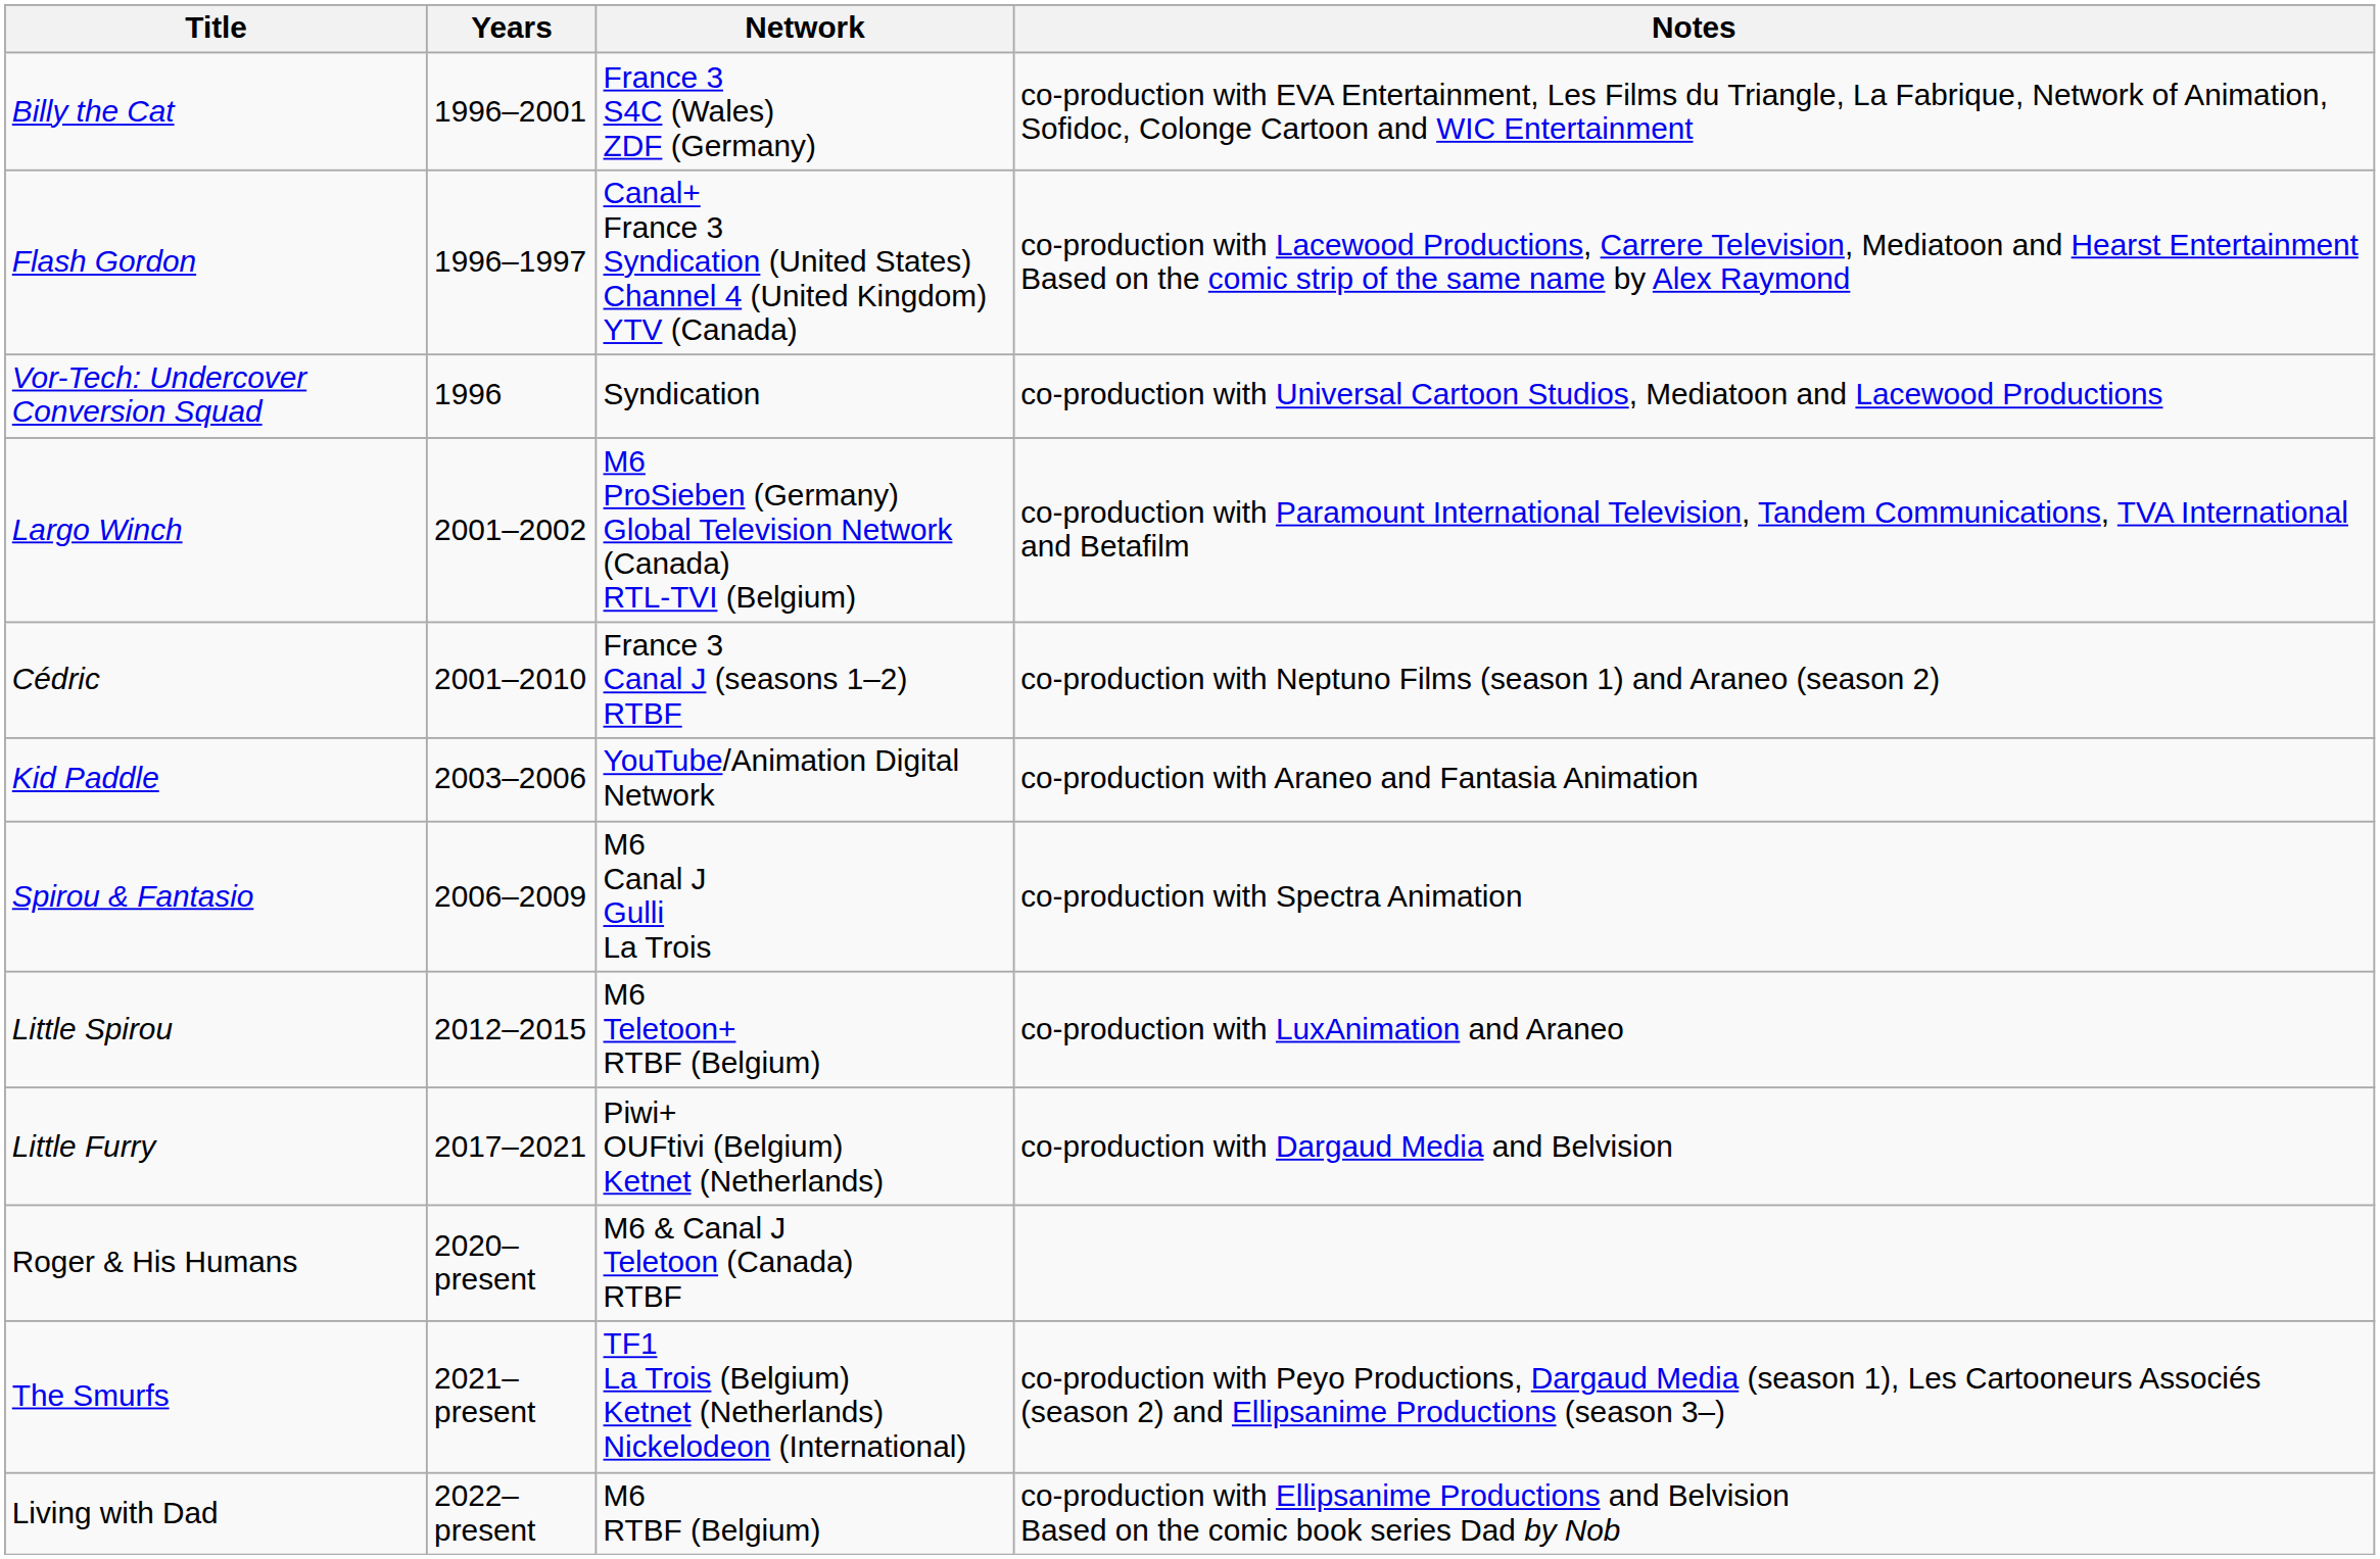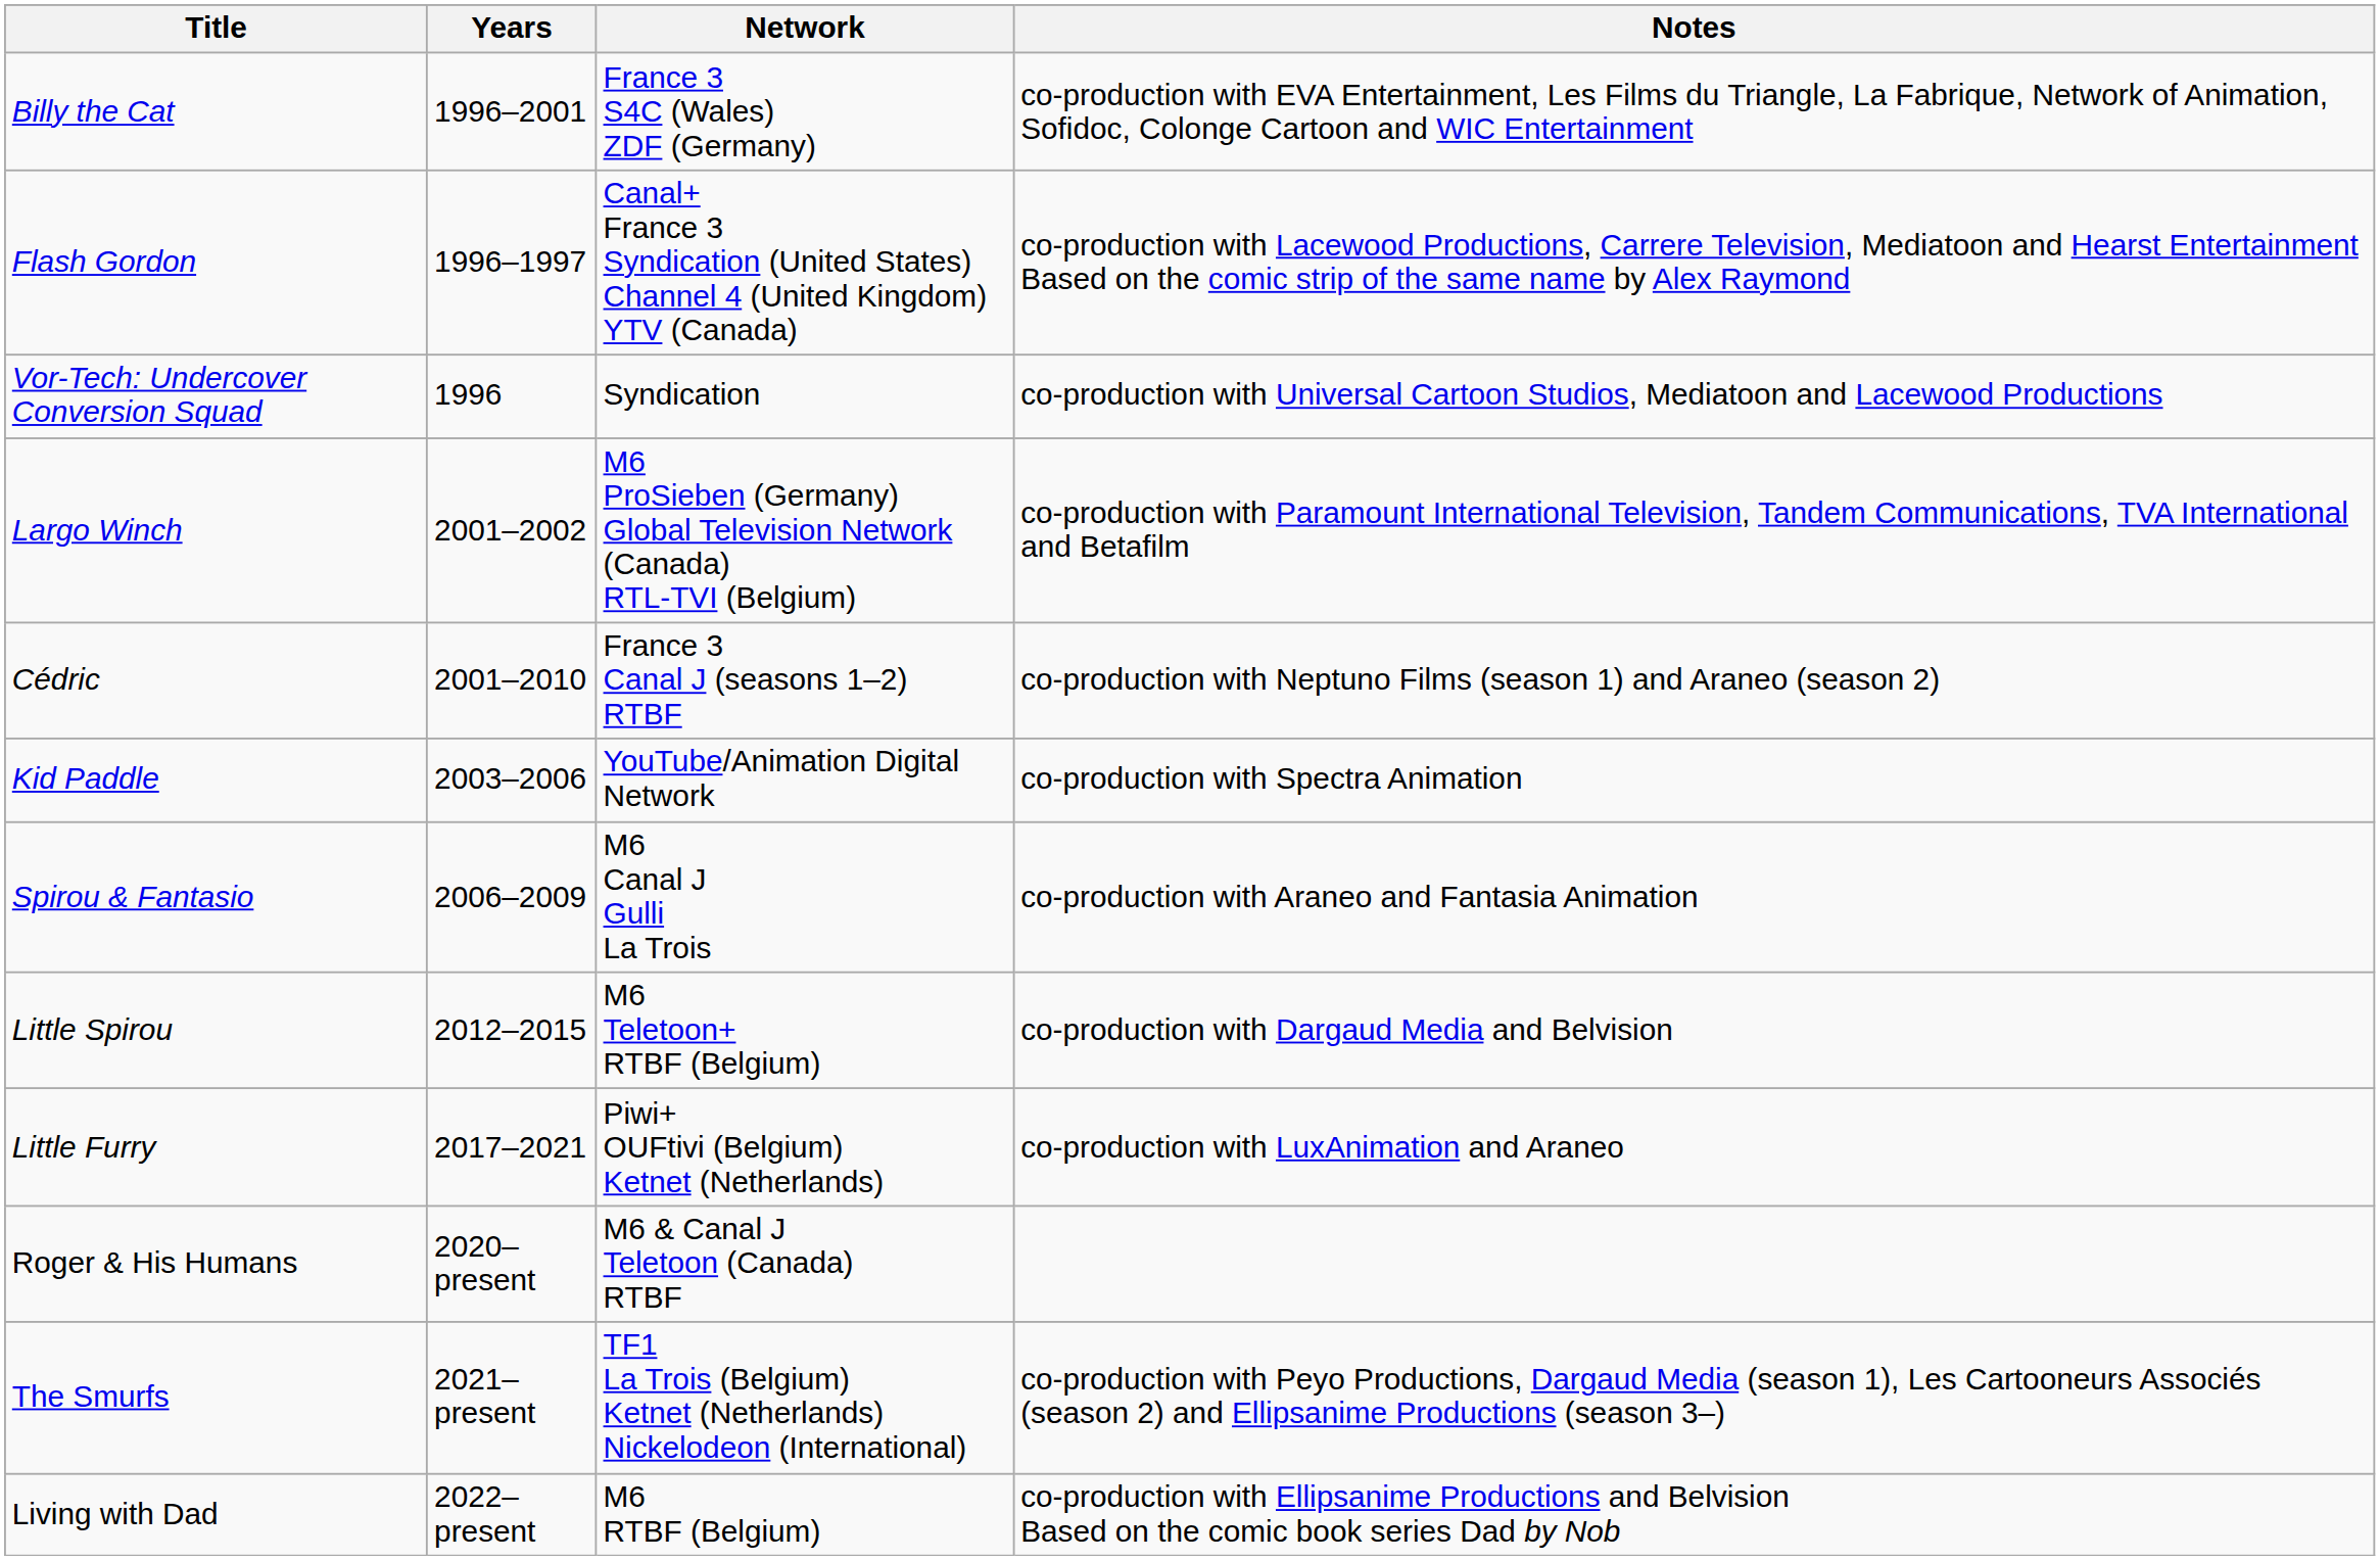 <table class="wikitable sortable">
 <tr>
 <th>Title</th>
 <th>Years</th>
 <th>Network</th>
 <th>Notes</th>
 </tr>
 <tr>
 <td><em><a href='#'>Billy the Cat</a></em></td>
 <td>1996–2001</td>
 <td><a href='#'>France 3</a><br><a href='#'>S4C</a> (Wales)<br><a href='#'>ZDF</a> (Germany)</td>
 <td>co-production with EVA Entertainment, Les Films du Triangle, La Fabrique, Network of Animation, Sofidoc, Colonge Cartoon and <a href='#'>WIC Entertainment</a></td>
 </tr>
 <tr>
 <td><em><a href='#'>Flash Gordon</a></em></td>
 <td>1996–1997</td>
 <td><a href='#'>Canal+</a><br>France 3<br><a href='#'>Syndication</a> (United States)<br><a href='#'>Channel 4</a> (United Kingdom)<br><a href='#'>YTV</a> (Canada)</td>
 <td>co-production with <a href='#'>Lacewood Productions</a>, <a href='#'>Carrere Television</a>, Mediatoon and <a href='#'>Hearst Entertainment</a><br>Based on the <a href='#'>comic strip of the same name</a> by <a href='#'>Alex Raymond</a></td>
 </tr>
 <tr>
 <td><em><a href='#'>Vor-Tech: Undercover Conversion Squad</a></em></td>
 <td>1996</td>
 <td>Syndication</td>
 <td>co-production with <a href='#'>Universal Cartoon Studios</a>, Mediatoon and <a href='#'>Lacewood Productions</a></td>
 </tr>
 <tr>
 <td><em><a href='#'>Largo Winch</a></em></td>
 <td>2001–2002</td>
 <td><a href='#'>M6</a><br><a href='#'>ProSieben</a> (Germany)<br><a href='#'>Global Television Network</a> (Canada)<br><a href='#'>RTL-TVI</a> (Belgium)</td>
 <td>co-production with <a href='#'>Paramount International Television</a>, <a href='#'>Tandem Communications</a>, <a href='#'>TVA International</a> and Betafilm</td>
 </tr>
 <tr>
 <td><em>Cédric</em></td>
 <td>2001–2010</td>
 <td>France 3<br><a href='#'>Canal J</a> (seasons 1–2)<br><a href='#'>RTBF</a></td>
 <td>co-production with Neptuno Films (season 1) and Araneo (season 2)</td>
 </tr>
 <tr>
 <td><em><a href='#'>Kid Paddle</a></em></td>
 <td>2003–2006</td>
 <td><a href='#'>YouTube</a>/Animation Digital Network</td>
-<td>co-production with Araneo and Fantasia Animation</td>
+<td>co-production with Spectra Animation</td>
 </tr>
 <tr>
 <td><em><a href='#'>Spirou & Fantasio</a></em></td>
 <td>2006–2009</td>
 <td>M6<br>Canal J<br><a href='#'>Gulli</a><br>La Trois</td>
-<td>co-production with Spectra Animation</td>
+<td>co-production with Araneo and Fantasia Animation</td>
 </tr>
 <tr>
 <td><em>Little Spirou</em></td>
 <td>2012–2015</td>
 <td>M6<br><a href='#'>Teletoon+</a><br>RTBF (Belgium)</td>
-<td>co-production with <a href='#'>LuxAnimation</a> and Araneo</td>
+<td>co-production with <a href='#'>Dargaud Media</a> and Belvision</td>
 </tr>
 <tr>
 <td><em>Little Furry</td>
 <td>2017–2021</td>
 <td>Piwi+<br>OUFtivi (Belgium)<br><a href='#'>Ketnet</a> (Netherlands)</td>
-<td>co-production with <a href='#'>Dargaud Media</a> and Belvision</td>
+<td>co-production with <a href='#'>LuxAnimation</a> and Araneo</td>
 </tr>
 <tr>
 <td></em>Roger & His Humans<em></td>
 <td>2020–present</td>
 <td>M6 & Canal J<br><a href='#'>Teletoon</a> (Canada)<br>RTBF</td>
 <td></td>
 </tr>
 <tr>
 <td></em><a href='#'>The Smurfs</a><em></td>
 <td>2021–present</td>
 <td><a href='#'>TF1</a><br><a href='#'>La Trois</a> (Belgium)<br><a href='#'>Ketnet</a> (Netherlands)<br><a href='#'>Nickelodeon</a> (International)</td>
 <td>co-production with Peyo Productions, <a href='#'>Dargaud Media</a> (season 1), Les Cartooneurs Associés (season 2) and <a href='#'>Ellipsanime Productions</a> (season 3–)</td>
 </tr>
 <tr>
 <td></em>Living with Dad<em></td>
 <td>2022–present</td>
 <td>M6<br>RTBF (Belgium)</td>
 <td>co-production with <a href='#'>Ellipsanime Productions</a> and Belvision<br>Based on the comic book series </em>Dad<em> by Nob</td>
 </tr>
 </table>
